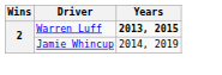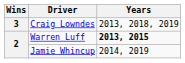 <table class="wikitable" style="font-size: 95%;">
 <tr>
 <th>Wins</th>
 <th>Driver</th>
 <th>Years</th>
+</tr>
+<tr>
+<th>3</th>
+<td> <a href='#'>Craig Lowndes</a></td>
+<td>2013, 2018, 2019</td>
 </tr>
 <tr>
 <th rowspan=2>2</th>
 <td> <a href='#'>Warren Luff</a></td>
 <td><strong>2013, 2015</strong></td>
 </tr>
 <tr>
 <td> <a href='#'>Jamie Whincup</a></td>
 <td>2014, 2019</td>
 </tr>
 </table>
